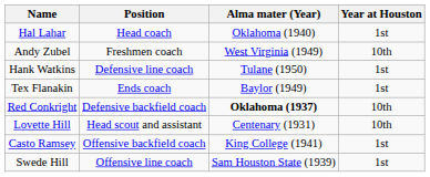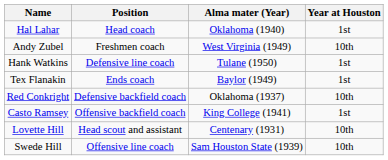 <table class="wikitable">
 <tr>
 <th>Name</th>
 <th>Position</th>
 <th>Alma mater (Year)</th>
 <th>Year at Houston</th>
 </tr>
 <tr align="center">
 <td><a href='#'>Hal Lahar</a></td>
 <td><a href='#'>Head coach</a></td>
 <td><a href='#'>Oklahoma</a> (1940)</td>
 <td>1st</td>
 </tr>
 <tr align="center">
 <td>Andy Zubel</td>
 <td>Freshmen coach</td>
 <td><a href='#'>West Virginia</a> (1949)</td>
 <td>10th</td>
 </tr>
 <tr align="center">
 <td>Hank Watkins</td>
 <td><a href='#'>Defensive line coach</a></td>
 <td><a href='#'>Tulane</a> (1950)</td>
 <td>1st</td>
 </tr>
 <tr align="center">
 <td>Tex Flanakin</td>
 <td><a href='#'>Ends coach</a></td>
 <td><a href='#'>Baylor</a> (1949)</td>
 <td>1st</td>
 </tr>
 <tr align="center">
 <td><a href='#'>Red Conkright</a></td>
 <td><a href='#'>Defensive backfield coach</a></td>
-<td><strong>Oklahoma (1937)</strong></td>
-<td>10th</td>
-</tr>
-<tr align="center">
-<td><a href='#'>Lovette Hill</a></td>
-<td><a href='#'>Head scout</a> and assistant</td>
-<td><a href='#'>Centenary</a> (1931)</td>
+<td>Oklahoma (1937)</td>
 <td>10th</td>
 </tr>
 <tr align="center">
 <td><a href='#'>Casto Ramsey</a></td>
 <td><a href='#'>Offensive backfield coach</a></td>
 <td><a href='#'>King College</a> (1941)</td>
 <td>1st</td>
 </tr>
 <tr align="center">
+<td><a href='#'>Lovette Hill</a></td>
+<td><a href='#'>Head scout</a> and assistant</td>
+<td><a href='#'>Centenary</a> (1931)</td>
+<td>10th</td>
+</tr>
+<tr align="center">
 <td>Swede Hill</td>
 <td><a href='#'>Offensive line coach</a></td>
 <td><a href='#'>Sam Houston State</a> (1939)</td>
-<td>1st</td>
+<td>10th</td>
 </tr>
 </table>
